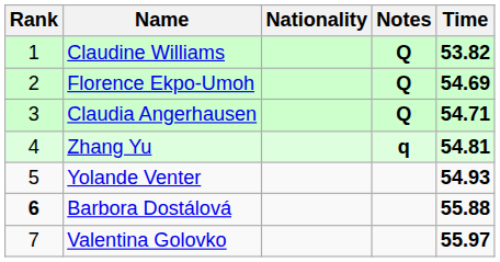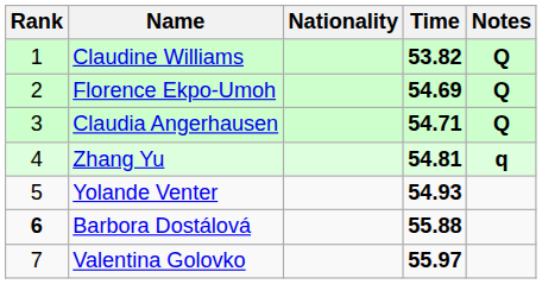 <table class="wikitable sortable" style="text-align:center">
 <tr>
 <th>Rank</th>
 <th>Name</th>
 <th>Nationality</th>
+<th>Time</th>
 <th>Notes</th>
-<th>Time</th>
 </tr>
 <tr bgcolor=ccffcc>
 <td>1</td>
 <td align=left><a href='#'>Claudine Williams</a></td>
 <td align=left></td>
+<td><strong>53.82</strong></td>
 <td><strong>Q</strong></td>
-<td><strong>53.82</strong></td>
 </tr>
 <tr bgcolor=ccffcc>
 <td>2</td>
 <td align=left><a href='#'>Florence Ekpo-Umoh</a></td>
 <td align=left></td>
+<td><strong>54.69</strong></td>
 <td><strong>Q</strong></td>
-<td><strong>54.69</strong></td>
 </tr>
 <tr bgcolor=ccffcc>
 <td>3</td>
 <td align=left><a href='#'>Claudia Angerhausen</a></td>
 <td align=left></td>
+<td><strong>54.71</strong></td>
 <td><strong>Q</strong></td>
-<td><strong>54.71</strong></td>
 </tr>
 <tr bgcolor=ddffdd>
 <td>4</td>
 <td align=left><a href='#'>Zhang Yu</a></td>
 <td align=left></td>
+<td><strong>54.81</strong></td>
 <td><strong>q</strong></td>
-<td><strong>54.81</strong></td>
 </tr>
 <tr>
 <td>5</td>
 <td align=left><a href='#'>Yolande Venter</a></td>
 <td align=left></td>
+<td><strong>54.93</strong></td>
 <td></td>
-<td><strong>54.93</strong></td>
 </tr>
 <tr>
 <td><strong>6</strong></td>
 <td align=left><a href='#'>Barbora Dostálová</a></td>
 <td align=left></td>
+<td><strong>55.88</strong></td>
 <td></td>
-<td><strong>55.88</strong></td>
 </tr>
 <tr>
 <td>7</td>
 <td align=left><a href='#'>Valentina Golovko</a></td>
 <td align=left></td>
+<td><strong>55.97</strong></td>
 <td></td>
-<td><strong>55.97</strong></td>
 </tr>
 </table>
